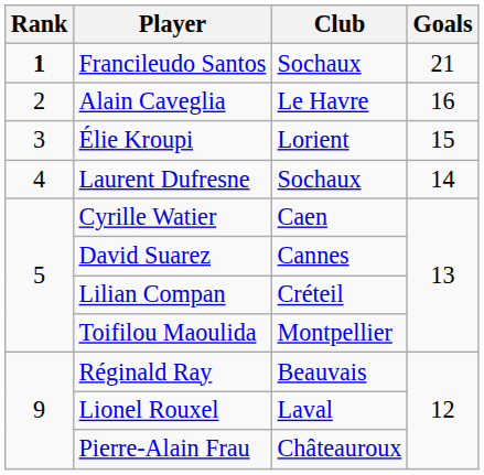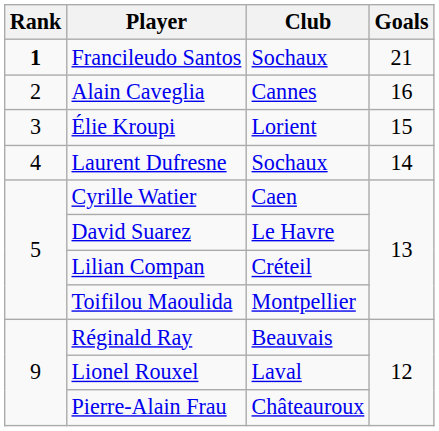 <table class="wikitable" style="text-align:center">
 <tr>
 <th>Rank</th>
 <th>Player</th>
 <th>Club</th>
 <th>Goals</th>
 </tr>
 <tr>
 <td><strong>1</strong></td>
 <td align="left"> <a href='#'>Francileudo Santos</a></td>
 <td align="left"><a href='#'>Sochaux</a></td>
 <td>21</td>
 </tr>
 <tr>
 <td>2</td>
 <td align="left"> <a href='#'>Alain Caveglia</a></td>
-<td align="left"><a href='#'>Le Havre</a></td>
+<td align="left"><a href='#'>Cannes</a></td>
 <td>16</td>
 </tr>
 <tr>
 <td>3</td>
 <td align="left"> <a href='#'>Élie Kroupi</a></td>
 <td align="left"><a href='#'>Lorient</a></td>
 <td>15</td>
 </tr>
 <tr>
 <td>4</td>
 <td align="left"> <a href='#'>Laurent Dufresne</a></td>
 <td align="left"><a href='#'>Sochaux</a></td>
 <td>14</td>
 </tr>
 <tr>
 <td rowspan="4">5</td>
 <td align="left"> <a href='#'>Cyrille Watier</a></td>
 <td align="left"><a href='#'>Caen</a></td>
 <td rowspan="4">13</td>
 </tr>
 <tr>
 <td align="left"> <a href='#'>David Suarez</a></td>
-<td align="left"><a href='#'>Cannes</a></td>
+<td align="left"><a href='#'>Le Havre</a></td>
 </tr>
 <tr>
 <td align="left"> <a href='#'>Lilian Compan</a></td>
 <td align="left"><a href='#'>Créteil</a></td>
 </tr>
 <tr>
 <td align="left"> <a href='#'>Toifilou Maoulida</a></td>
 <td align="left"><a href='#'>Montpellier</a></td>
 </tr>
 <tr>
 <td rowspan="3">9</td>
 <td align="left"> <a href='#'>Réginald Ray</a></td>
 <td align="left"><a href='#'>Beauvais</a></td>
 <td rowspan="3">12</td>
 </tr>
 <tr>
 <td align="left"> <a href='#'>Lionel Rouxel</a></td>
 <td align="left"><a href='#'>Laval</a></td>
 </tr>
 <tr>
 <td align="left"> <a href='#'>Pierre-Alain Frau</a></td>
 <td align="left"><a href='#'>Châteauroux</a></td>
 </tr>
 </table>
